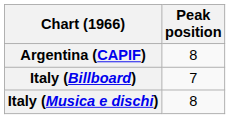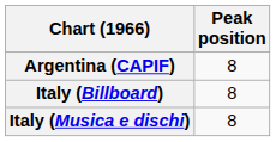 <table class="wikitable plainrowheaders" style="text-align:center">
 <tr>
 <th scope="col">Chart (1966)</th>
 <th scope="col">Peak<br>position</th>
 </tr>
 <tr>
 <th scope="row">Argentina (<a href='#'>CAPIF</a>)</th>
 <td>8</td>
 </tr>
 <tr>
 <th scope="row">Italy (<em><a href='#'>Billboard</a></em>)</th>
-<td>7</td>
+<td>8</td>
 </tr>
 <tr>
 <th scope="row">Italy (<em><a href='#'>Musica e dischi</a></em>)</th>
 <td>8</td>
 </tr>
 </table>
